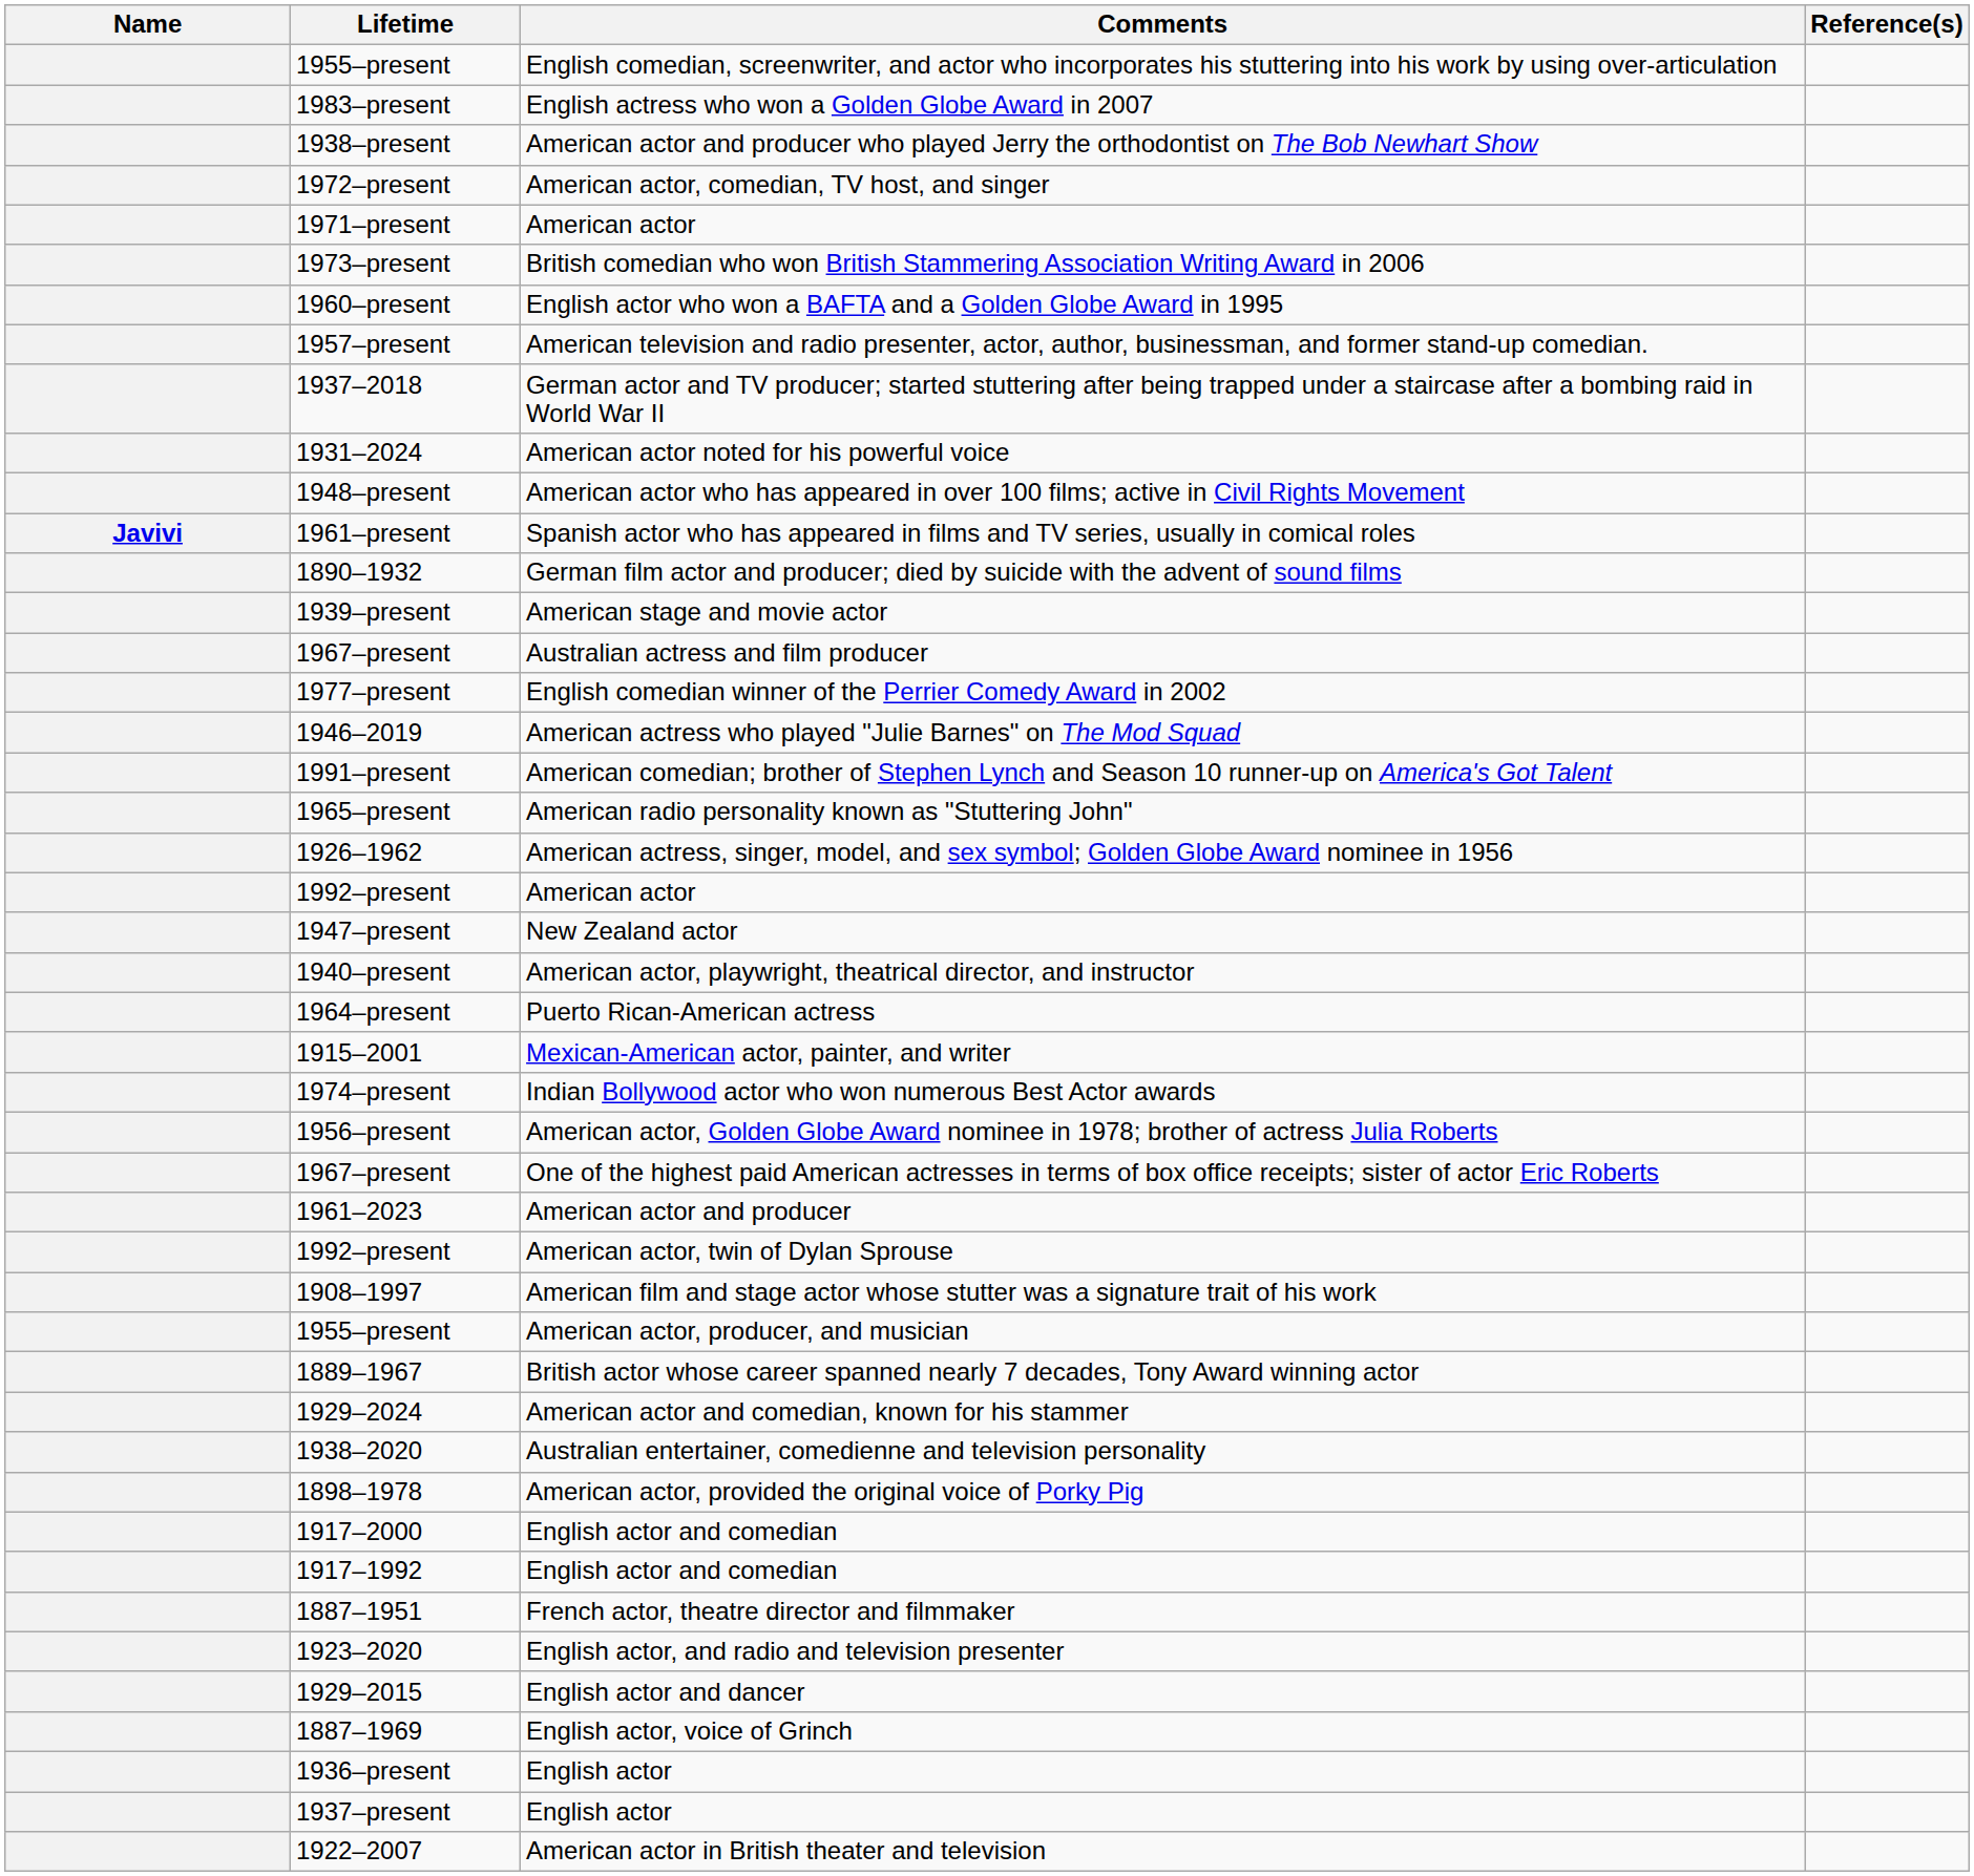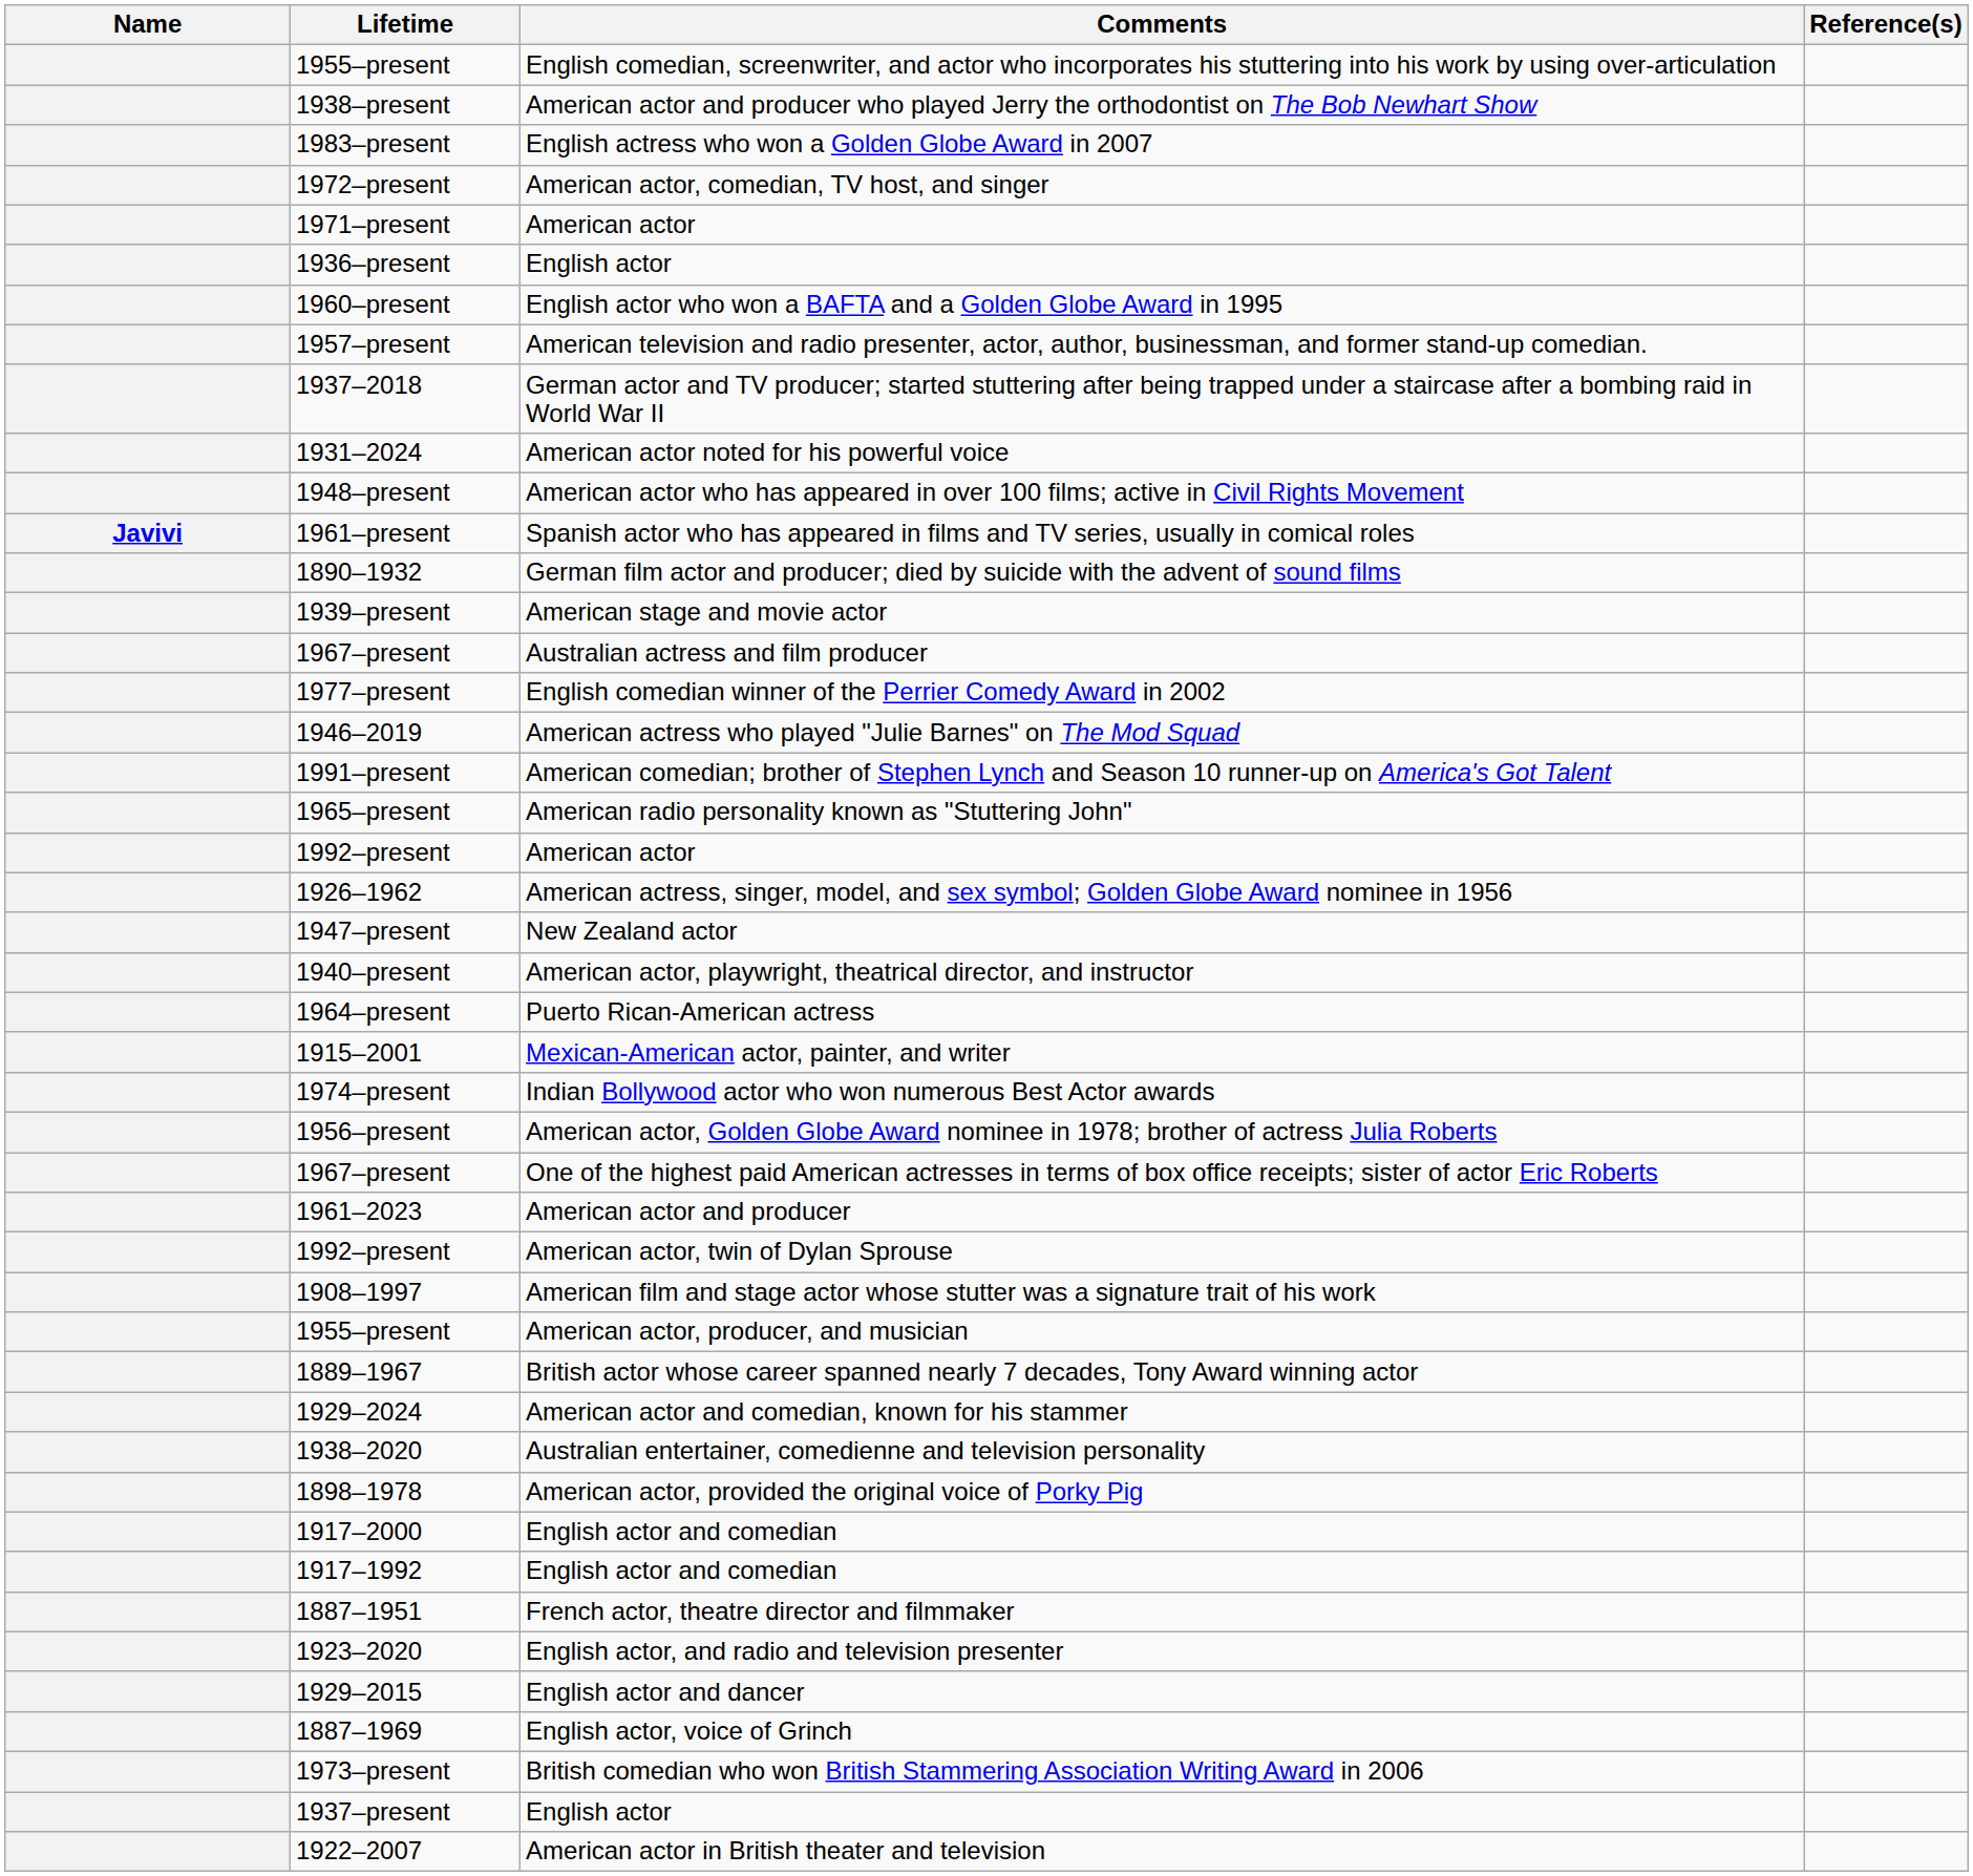 <table class="sortable wikitable plainrowheaders">
 <tr>
 <th width="15%" scope="col">Name</th>
 <th width="12%" scope="col">Lifetime</th>
 <th class="unsortable" width="68%" scope="col">Comments</th>
 <th class="unsortable" width="5%" scope="col">Reference(s)</th>
 </tr>
 <tr valign="top">
 <th scope="row"></th>
 <td>1955–present</td>
 <td>English comedian, screenwriter, and actor who incorporates his stuttering into his work by using over-articulation</td>
 <td align="center"></td>
 </tr>
 <tr valign="top">
 <th scope="row"></th>
-<td>1983–present</td>
-<td>English actress who won a <a href='#'>Golden Globe Award</a> in 2007</td>
+<td>1938–present</td>
+<td>American actor and producer who played Jerry the orthodontist on <em><a href='#'>The Bob Newhart Show</a></em></td>
 <td align="center"></td>
 </tr>
 <tr valign="top">
 <th scope="row"></th>
-<td>1938–present</td>
-<td>American actor and producer who played Jerry the orthodontist on <em><a href='#'>The Bob Newhart Show</a></em></td>
+<td>1983–present</td>
+<td>English actress who won a <a href='#'>Golden Globe Award</a> in 2007</td>
 <td align="center"></td>
 </tr>
 <tr valign="top">
 <th scope="row"></th>
 <td>1972–present</td>
 <td>American actor, comedian, TV host, and singer</td>
 <td align="center"></td>
 </tr>
 <tr valign="top">
 <th scope="row"></th>
 <td>1971–present</td>
 <td>American actor</td>
 <td align="center"></td>
 </tr>
 <tr valign="top">
 <th scope="row"></th>
-<td>1973–present</td>
-<td>British comedian who won <a href='#'>British Stammering Association Writing Award</a> in 2006</td>
+<td>1936–present</td>
+<td>English actor</td>
 <td align="center"></td>
 </tr>
 <tr valign="top">
 <th scope="row"></th>
 <td>1960–present</td>
 <td>English actor who won a <a href='#'>BAFTA</a> and a <a href='#'>Golden Globe Award</a> in 1995</td>
 <td align="center"></td>
 </tr>
 <tr valign="top">
 <th scope="row"></th>
 <td>1957–present</td>
 <td>American television and radio presenter, actor, author, businessman, and former stand-up comedian.</td>
 <td align="center"></td>
 </tr>
 <tr valign="top">
 <th scope="row"></th>
 <td>1937–2018</td>
 <td>German actor and TV producer; started stuttering after being trapped under a staircase after a bombing raid in World War II</td>
 <td align="center"></td>
 </tr>
 <tr valign="top">
 <th scope="row"></th>
 <td>1931–2024</td>
 <td>American actor noted for his powerful voice</td>
 <td align="center"></td>
 </tr>
 <tr valign="top">
 <th scope="row"></th>
 <td>1948–present</td>
 <td>American actor who has appeared in over 100 films; active in <a href='#'>Civil Rights Movement</a></td>
 <td align="center"></td>
 </tr>
 <tr valign="top">
 <th scope="row"><a href='#'>Javivi</a></th>
 <td>1961–present</td>
 <td>Spanish actor who has appeared in films and TV series, usually in comical roles</td>
 <td align="center"></td>
 </tr>
 <tr valign="top">
 <th scope="row"></th>
 <td>1890–1932</td>
 <td>German film actor and producer; died by suicide with the advent of <a href='#'>sound films</a></td>
 <td align="center"></td>
 </tr>
 <tr valign="top">
 <th scope="row"></th>
 <td>1939–present</td>
 <td>American stage and movie actor</td>
 <td align="center"></td>
 </tr>
 <tr valign="top">
 <th scope="row"></th>
 <td>1967–present</td>
 <td>Australian actress and film producer</td>
 <td align="center"></td>
 </tr>
 <tr valign="top">
 <th scope="row"></th>
 <td>1977–present</td>
 <td>English comedian winner of the <a href='#'>Perrier Comedy Award</a> in 2002</td>
 <td align="center"></td>
 </tr>
 <tr valign="top">
 <th scope="row"></th>
 <td>1946–2019</td>
 <td>American actress who played "Julie Barnes" on <em><a href='#'>The Mod Squad</a></em></td>
 <td align="center"></td>
 </tr>
 <tr valign="top">
 <th scope="row"></th>
 <td>1991–present</td>
 <td>American comedian; brother of <a href='#'>Stephen Lynch</a> and Season 10 runner-up on <em><a href='#'>America's Got Talent</a></em></td>
 <td align="center"></td>
 </tr>
 <tr valign="top">
 <th scope="row"></th>
 <td>1965–present</td>
 <td>American radio personality known as "Stuttering John"</td>
 <td align="center"></td>
 </tr>
 <tr valign="top">
 <th scope="row"></th>
-<td>1926–1962</td>
-<td>American actress, singer, model, and <a href='#'>sex symbol</a>; <a href='#'>Golden Globe Award</a> nominee in 1956</td>
+<td>1992–present</td>
+<td>American actor</td>
 <td align="center"></td>
 </tr>
 <tr valign="top">
 <th scope="row"></th>
-<td>1992–present</td>
-<td>American actor</td>
+<td>1926–1962</td>
+<td>American actress, singer, model, and <a href='#'>sex symbol</a>; <a href='#'>Golden Globe Award</a> nominee in 1956</td>
 <td align="center"></td>
 </tr>
 <tr valign="top">
 <th scope="row"></th>
 <td>1947–present</td>
 <td>New Zealand actor</td>
 <td align="center"></td>
 </tr>
 <tr valign="top">
 <th scope="row"></th>
 <td>1940–present</td>
 <td>American actor, playwright, theatrical director, and instructor</td>
 <td align="center"></td>
 </tr>
 <tr valign="top">
 <th scope="row"></th>
 <td>1964–present</td>
 <td>Puerto Rican-American actress</td>
 <td align="center"></td>
 </tr>
 <tr valign="top">
 <th scope="row"></th>
 <td>1915–2001</td>
 <td><a href='#'>Mexican-American</a> actor, painter, and writer</td>
 <td align="center"></td>
 </tr>
 <tr valign="top">
 <th scope="row"></th>
 <td>1974–present</td>
 <td>Indian <a href='#'>Bollywood</a> actor who won numerous Best Actor awards</td>
 <td align="center"></td>
 </tr>
 <tr valign="top">
 <th scope="row"></th>
 <td>1956–present</td>
 <td>American actor, <a href='#'>Golden Globe Award</a> nominee in 1978; brother of actress <a href='#'>Julia Roberts</a></td>
 <td align="center"></td>
 </tr>
 <tr valign="top">
 <th scope="row"></th>
 <td>1967–present</td>
 <td>One of the highest paid American actresses in terms of box office receipts; sister of actor <a href='#'>Eric Roberts</a></td>
 <td align="center"></td>
 </tr>
 <tr valign="top">
 <th scope="row"></th>
 <td>1961–2023</td>
 <td>American actor and producer</td>
 <td align="center"></td>
 </tr>
 <tr valign="top">
 <th scope="row"></th>
 <td>1992–present</td>
 <td>American actor, twin of Dylan Sprouse</td>
 <td align="center"></td>
 </tr>
 <tr valign="top">
 <th scope="row"></th>
 <td>1908–1997</td>
 <td>American film and stage actor whose stutter was a signature trait of his work</td>
 <td align="center"></td>
 </tr>
 <tr valign="top">
 <th scope="row"></th>
 <td>1955–present</td>
 <td>American actor, producer, and musician</td>
 <td align="center"></td>
 </tr>
 <tr valign="top">
 <th scope="row"></th>
 <td>1889–1967</td>
 <td>British actor whose career spanned nearly 7 decades, Tony Award winning actor</td>
 <td align="center"></td>
 </tr>
 <tr valign="top">
 <th scope="row"></th>
 <td>1929–2024</td>
 <td>American actor and comedian, known for his stammer</td>
 <td align="center"></td>
 </tr>
 <tr valign="top">
 <th scope="row"></th>
 <td>1938–2020</td>
 <td>Australian entertainer, comedienne and television personality</td>
 <td align="center"></td>
 </tr>
 <tr valign="top">
 <th scope="row"></th>
 <td>1898–1978</td>
 <td>American actor, provided the original voice of <a href='#'>Porky Pig</a></td>
 <td align="center"></td>
 </tr>
 <tr valign="top">
 <th scope="row"></th>
 <td>1917–2000</td>
 <td>English actor and comedian</td>
 <td align="center"></td>
 </tr>
 <tr valign="top">
 <th scope="row"></th>
 <td>1917–1992</td>
 <td>English actor and comedian</td>
 <td align="center"></td>
 </tr>
 <tr valign="top">
 <th scope="row"></th>
 <td>1887–1951</td>
 <td>French actor, theatre director and filmmaker</td>
 <td align="center"></td>
 </tr>
 <tr valign="top">
 <th scope="row"></th>
 <td>1923–2020</td>
 <td>English actor, and radio and television presenter</td>
 <td align="center"></td>
 </tr>
 <tr valign="top">
 <th scope="row"></th>
 <td>1929–2015</td>
 <td>English actor and dancer</td>
 <td align="center"></td>
 </tr>
 <tr valign="top">
 <th scope="row"></th>
 <td>1887–1969</td>
 <td>English actor, voice of Grinch</td>
 <td align="center"></td>
 </tr>
 <tr valign="top">
 <th scope="row"></th>
-<td>1936–present</td>
-<td>English actor</td>
+<td>1973–present</td>
+<td>British comedian who won <a href='#'>British Stammering Association Writing Award</a> in 2006</td>
 <td align="center"></td>
 </tr>
 <tr valign="top">
 <th scope="row"></th>
 <td>1937–present</td>
 <td>English actor</td>
 <td align="center"></td>
 </tr>
 <tr valign="top">
 <th scope="row"></th>
 <td>1922–2007</td>
 <td>American actor in British theater and television</td>
 <td align="center"></td>
 </tr>
 </table>
